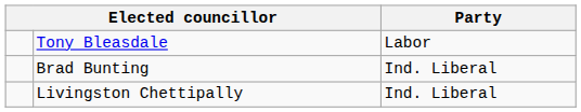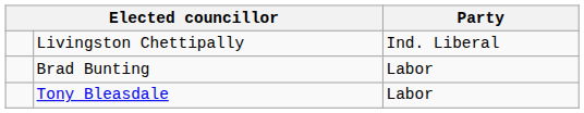 <table class="wikitable" style="float:right;clear:right;width:30%">
 <tr>
 <th colspan="2">Elected councillor</th>
 <th>Party</th>
 </tr>
 <tr>
 <td> </td>
-<td><a href='#'>Tony Bleasdale</a></td>
+<td>Livingston Chettipally</td>
+<td>Ind. Liberal</td>
+</tr>
+<tr>
+<td> </td>
+<td>Brad Bunting</td>
 <td>Labor</td>
 </tr>
 <tr>
 <td> </td>
-<td>Brad Bunting</td>
-<td>Ind. Liberal</td>
-</tr>
-<tr>
-<td> </td>
-<td>Livingston Chettipally</td>
-<td>Ind. Liberal</td>
+<td><a href='#'>Tony Bleasdale</a></td>
+<td>Labor</td>
 </tr>
 </table>
